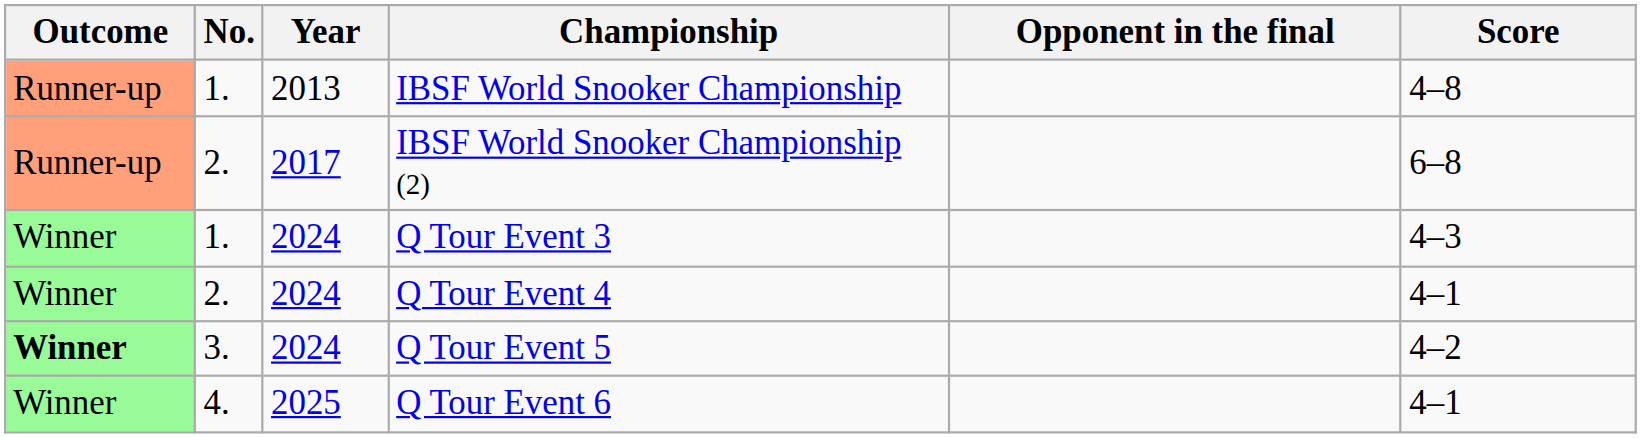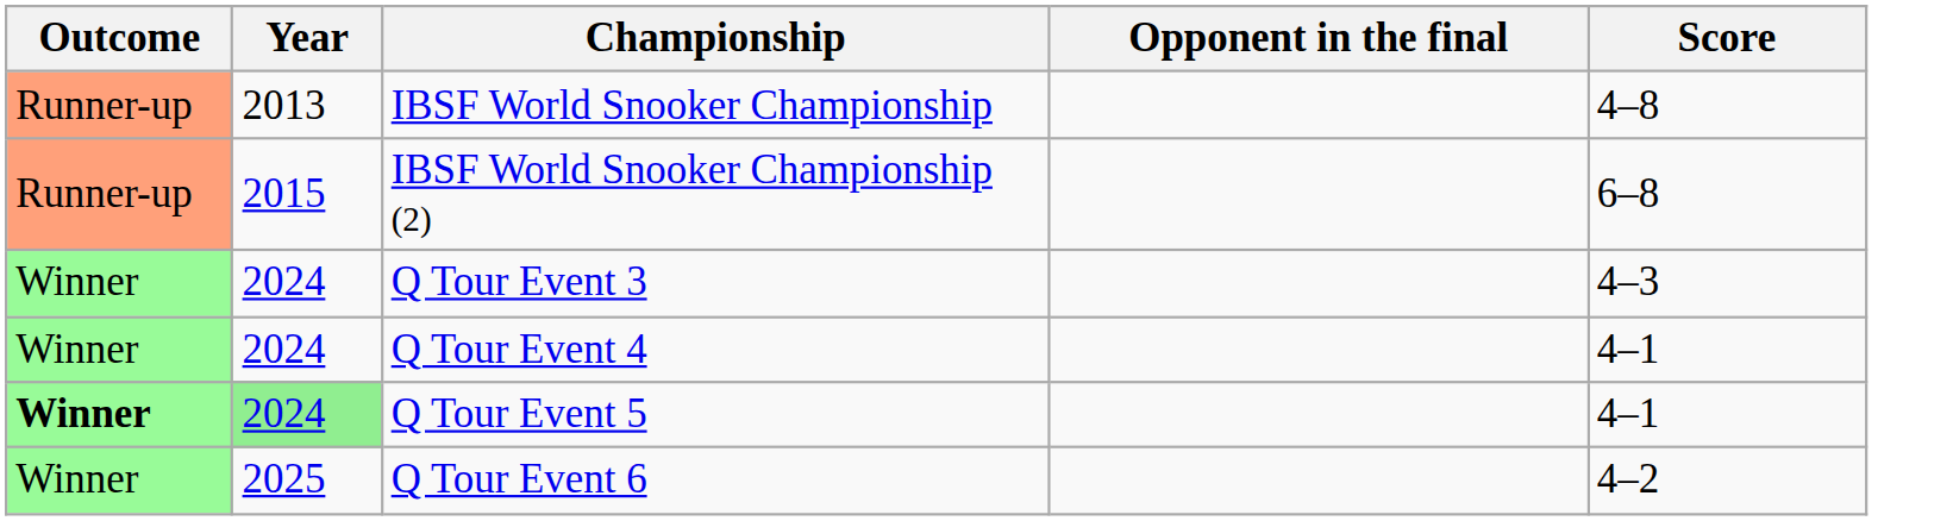 <table class="sortable wikitable">
 <tr>
 <th width="80">Outcome</th>
-<th width="20">No.</th>
 <th width="50">Year</th>
 <th width="250">Championship</th>
 <th width="200">Opponent in the final</th>
 <th width="100">Score</th>
 </tr>
 <tr>
 <td style="background:#ffa07a;">Runner-up</td>
-<td>1.</td>
 <td>2013</td>
 <td><a href='#'>IBSF World Snooker Championship</a></td>
 <td></td>
 <td>4–8</td>
 </tr>
 <tr>
 <td style="background:#ffa07a;">Runner-up</td>
-<td>2.</td>
-<td><a href='#'>2017</a></td>
+<td><a href='#'>2015</a></td>
 <td><a href='#'>IBSF World Snooker Championship</a> <small>(2)</small></td>
 <td></td>
 <td>6–8</td>
 </tr>
 <tr>
 <td style="background:#98FB98">Winner</td>
-<td>1.</td>
 <td><a href='#'>2024</a></td>
 <td><a href='#'>Q Tour Event 3</a></td>
 <td></td>
 <td>4–3</td>
 </tr>
 <tr>
 <td style="background:#98FB98">Winner</td>
-<td>2.</td>
 <td><a href='#'>2024</a></td>
 <td><a href='#'>Q Tour Event 4</a></td>
 <td></td>
 <td>4–1</td>
 </tr>
 <tr>
 <td style="background:#98FB98"><strong>Winner</strong></td>
-<td>3.</td>
-<td><a href='#'>2024</a></td>
+<td style="background: lightgreen;"><a href='#'>2024</a></td>
 <td><a href='#'>Q Tour Event 5</a></td>
+<td></td>
+<td>4–1</td>
+</tr>
+<tr>
+<td style="background:#98FB98">Winner</td>
+<td><a href='#'>2025</a></td>
+<td><a href='#'>Q Tour Event 6</a></td>
 <td></td>
 <td>4–2</td>
 </tr>
-<tr>
-<td style="background:#98FB98">Winner</td>
-<td>4.</td>
-<td><a href='#'>2025</a></td>
-<td><a href='#'>Q Tour Event 6</a></td>
-<td></td>
-<td>4–1</td>
-</tr>
 </table>
